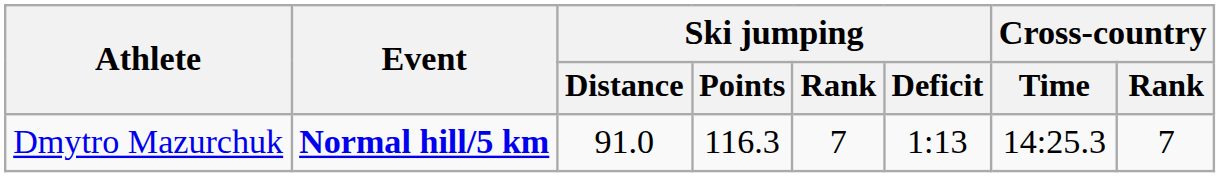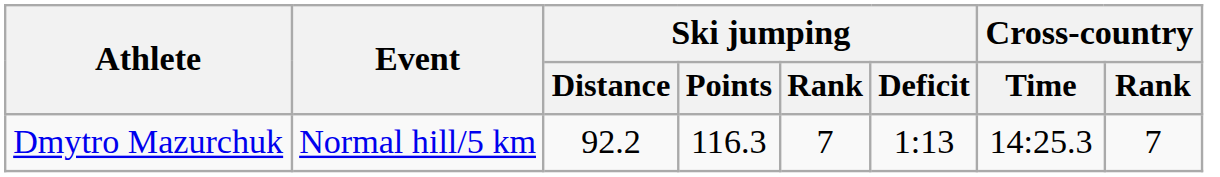 <table class="wikitable" style="font-size:90%">
 <tr>
 <th rowspan="2">Athlete</th>
 <th rowspan="2">Event</th>
 <th colspan="4">Ski jumping</th>
 <th colspan="2">Cross-country</th>
 </tr>
 <tr style="font-size:95%">
 <th>Distance</th>
 <th>Points</th>
 <th>Rank</th>
 <th>Deficit</th>
 <th>Time</th>
 <th>Rank</th>
 </tr>
 <tr align=center>
 <td align=left><a href='#'>Dmytro Mazurchuk</a></td>
-<td align=left><strong><a href='#'>Normal hill/5 km</a></strong></td>
-<td>91.0</td>
+<td align=left><a href='#'>Normal hill/5 km</a></td>
+<td>92.2</td>
 <td>116.3</td>
 <td>7</td>
 <td>1:13</td>
 <td>14:25.3</td>
 <td>7</td>
 </tr>
 </table>
